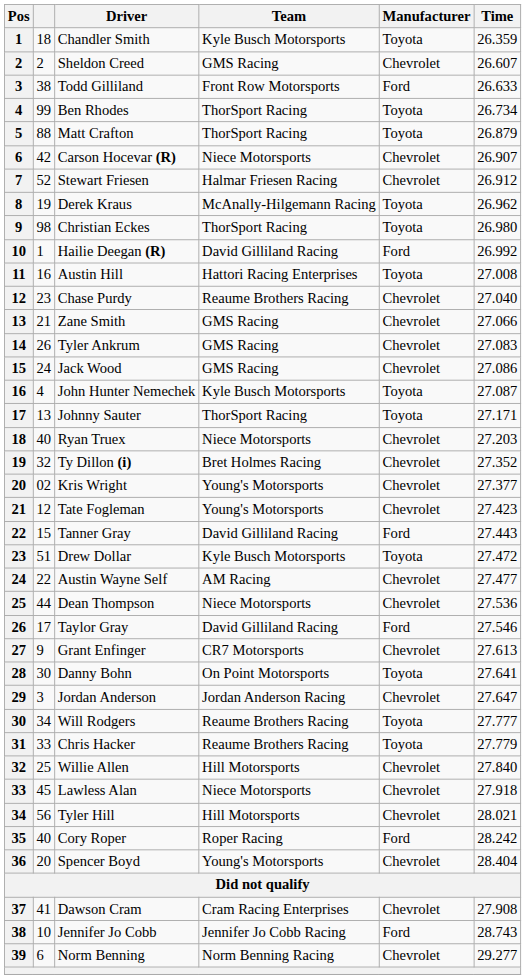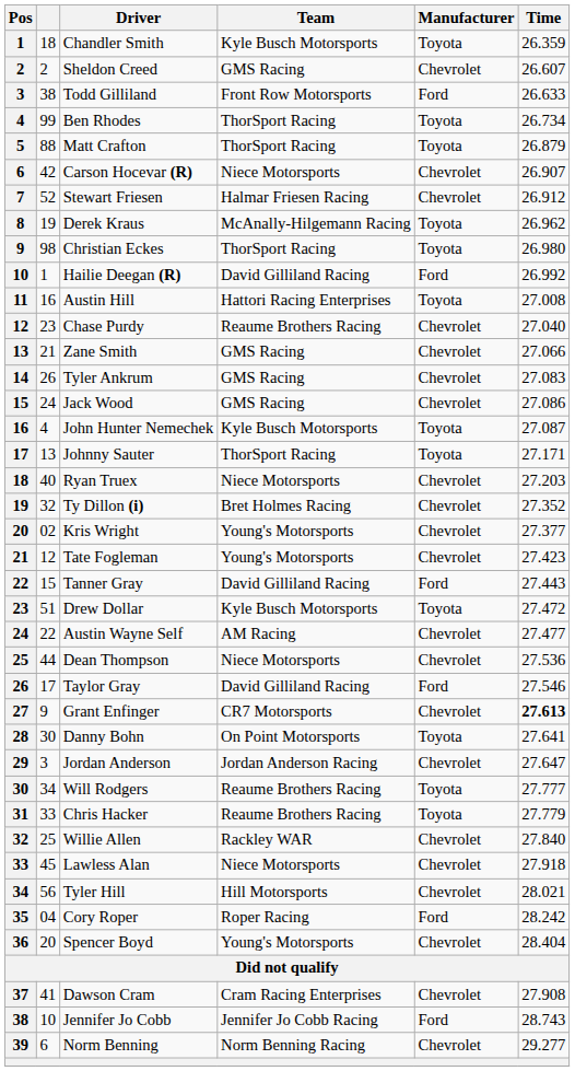 <table class="wikitable" style="font-size:98%">
 <tr>
 <th>Pos</th>
 <th></th>
 <th>Driver</th>
 <th>Team</th>
 <th>Manufacturer</th>
 <th>Time</th>
 </tr>
 <tr>
 <th>1</th>
 <td>18</td>
 <td>Chandler Smith</td>
 <td>Kyle Busch Motorsports</td>
 <td>Toyota</td>
 <td>26.359</td>
 </tr>
 <tr>
 <th>2</th>
 <td>2</td>
 <td>Sheldon Creed</td>
 <td>GMS Racing</td>
 <td>Chevrolet</td>
 <td>26.607</td>
 </tr>
 <tr>
 <th>3</th>
 <td>38</td>
 <td>Todd Gilliland</td>
 <td>Front Row Motorsports</td>
 <td>Ford</td>
 <td>26.633</td>
 </tr>
 <tr>
 <th>4</th>
 <td>99</td>
 <td>Ben Rhodes</td>
 <td>ThorSport Racing</td>
 <td>Toyota</td>
 <td>26.734</td>
 </tr>
 <tr>
 <th>5</th>
 <td>88</td>
 <td>Matt Crafton</td>
 <td>ThorSport Racing</td>
 <td>Toyota</td>
 <td>26.879</td>
 </tr>
 <tr>
 <th>6</th>
 <td>42</td>
 <td>Carson Hocevar <strong>(R)</strong></td>
 <td>Niece Motorsports</td>
 <td>Chevrolet</td>
 <td>26.907</td>
 </tr>
 <tr>
 <th>7</th>
 <td>52</td>
 <td>Stewart Friesen</td>
 <td>Halmar Friesen Racing</td>
 <td>Chevrolet</td>
 <td>26.912</td>
 </tr>
 <tr>
 <th>8</th>
 <td>19</td>
 <td>Derek Kraus</td>
 <td>McAnally-Hilgemann Racing</td>
 <td>Toyota</td>
 <td>26.962</td>
 </tr>
 <tr>
 <th>9</th>
 <td>98</td>
 <td>Christian Eckes</td>
 <td>ThorSport Racing</td>
 <td>Toyota</td>
 <td>26.980</td>
 </tr>
 <tr>
 <th>10</th>
 <td>1</td>
 <td>Hailie Deegan <strong>(R)</strong></td>
 <td>David Gilliland Racing</td>
 <td>Ford</td>
 <td>26.992</td>
 </tr>
 <tr>
 <th>11</th>
 <td>16</td>
 <td>Austin Hill</td>
 <td>Hattori Racing Enterprises</td>
 <td>Toyota</td>
 <td>27.008</td>
 </tr>
 <tr>
 <th>12</th>
 <td>23</td>
 <td>Chase Purdy</td>
 <td>Reaume Brothers Racing</td>
 <td>Chevrolet</td>
 <td>27.040</td>
 </tr>
 <tr>
 <th>13</th>
 <td>21</td>
 <td>Zane Smith</td>
 <td>GMS Racing</td>
 <td>Chevrolet</td>
 <td>27.066</td>
 </tr>
 <tr>
 <th>14</th>
 <td>26</td>
 <td>Tyler Ankrum</td>
 <td>GMS Racing</td>
 <td>Chevrolet</td>
 <td>27.083</td>
 </tr>
 <tr>
 <th>15</th>
 <td>24</td>
 <td>Jack Wood</td>
 <td>GMS Racing</td>
 <td>Chevrolet</td>
 <td>27.086</td>
 </tr>
 <tr>
 <th>16</th>
 <td>4</td>
 <td>John Hunter Nemechek</td>
 <td>Kyle Busch Motorsports</td>
 <td>Toyota</td>
 <td>27.087</td>
 </tr>
 <tr>
 <th>17</th>
 <td>13</td>
 <td>Johnny Sauter</td>
 <td>ThorSport Racing</td>
 <td>Toyota</td>
 <td>27.171</td>
 </tr>
 <tr>
 <th>18</th>
 <td>40</td>
 <td>Ryan Truex</td>
 <td>Niece Motorsports</td>
 <td>Chevrolet</td>
 <td>27.203</td>
 </tr>
 <tr>
 <th>19</th>
 <td>32</td>
 <td>Ty Dillon <strong>(i)</strong></td>
 <td>Bret Holmes Racing</td>
 <td>Chevrolet</td>
 <td>27.352</td>
 </tr>
 <tr>
 <th>20</th>
 <td>02</td>
 <td>Kris Wright</td>
 <td>Young's Motorsports</td>
 <td>Chevrolet</td>
 <td>27.377</td>
 </tr>
 <tr>
 <th>21</th>
 <td>12</td>
 <td>Tate Fogleman</td>
 <td>Young's Motorsports</td>
 <td>Chevrolet</td>
 <td>27.423</td>
 </tr>
 <tr>
 <th>22</th>
 <td>15</td>
 <td>Tanner Gray</td>
 <td>David Gilliland Racing</td>
 <td>Ford</td>
 <td>27.443</td>
 </tr>
 <tr>
 <th>23</th>
 <td>51</td>
 <td>Drew Dollar</td>
 <td>Kyle Busch Motorsports</td>
 <td>Toyota</td>
 <td>27.472</td>
 </tr>
 <tr>
 <th>24</th>
 <td>22</td>
 <td>Austin Wayne Self</td>
 <td>AM Racing</td>
 <td>Chevrolet</td>
 <td>27.477</td>
 </tr>
 <tr>
 <th>25</th>
 <td>44</td>
 <td>Dean Thompson</td>
 <td>Niece Motorsports</td>
 <td>Chevrolet</td>
 <td>27.536</td>
 </tr>
 <tr>
 <th>26</th>
 <td>17</td>
 <td>Taylor Gray</td>
 <td>David Gilliland Racing</td>
 <td>Ford</td>
 <td>27.546</td>
 </tr>
 <tr>
 <th>27</th>
 <td>9</td>
 <td>Grant Enfinger</td>
 <td>CR7 Motorsports</td>
 <td>Chevrolet</td>
-<td>27.613</td>
+<td><strong>27.613</strong></td>
 </tr>
 <tr>
 <th>28</th>
 <td>30</td>
 <td>Danny Bohn</td>
 <td>On Point Motorsports</td>
 <td>Toyota</td>
 <td>27.641</td>
 </tr>
 <tr>
 <th>29</th>
 <td>3</td>
 <td>Jordan Anderson</td>
 <td>Jordan Anderson Racing</td>
 <td>Chevrolet</td>
 <td>27.647</td>
 </tr>
 <tr>
 <th>30</th>
 <td>34</td>
 <td>Will Rodgers</td>
 <td>Reaume Brothers Racing</td>
 <td>Toyota</td>
 <td>27.777</td>
 </tr>
 <tr>
 <th>31</th>
 <td>33</td>
 <td>Chris Hacker</td>
 <td>Reaume Brothers Racing</td>
 <td>Toyota</td>
 <td>27.779</td>
 </tr>
 <tr>
 <th>32</th>
 <td>25</td>
 <td>Willie Allen</td>
-<td>Hill Motorsports</td>
+<td>Rackley WAR</td>
 <td>Chevrolet</td>
 <td>27.840</td>
 </tr>
 <tr>
 <th>33</th>
 <td>45</td>
 <td>Lawless Alan</td>
 <td>Niece Motorsports</td>
 <td>Chevrolet</td>
 <td>27.918</td>
 </tr>
 <tr>
 <th>34</th>
 <td>56</td>
 <td>Tyler Hill</td>
 <td>Hill Motorsports</td>
 <td>Chevrolet</td>
 <td>28.021</td>
 </tr>
 <tr>
 <th>35</th>
-<td>40</td>
+<td>04</td>
 <td>Cory Roper</td>
 <td>Roper Racing</td>
 <td>Ford</td>
 <td>28.242</td>
 </tr>
 <tr>
 <th>36</th>
 <td>20</td>
 <td>Spencer Boyd</td>
 <td>Young's Motorsports</td>
 <td>Chevrolet</td>
 <td>28.404</td>
 </tr>
 <tr>
 <th colspan="6">Did not qualify</th>
 </tr>
 <tr>
 <th>37</th>
 <td>41</td>
 <td>Dawson Cram</td>
 <td>Cram Racing Enterprises</td>
 <td>Chevrolet</td>
 <td>27.908</td>
 </tr>
 <tr>
 <th>38</th>
 <td>10</td>
 <td>Jennifer Jo Cobb</td>
 <td>Jennifer Jo Cobb Racing</td>
 <td>Ford</td>
 <td>28.743</td>
 </tr>
 <tr>
 <th>39</th>
 <td>6</td>
 <td>Norm Benning</td>
 <td>Norm Benning Racing</td>
 <td>Chevrolet</td>
 <td>29.277</td>
 </tr>
 <tr>
 <th colspan="6"></th>
 </tr>
 <tr>
 </tr>
 </table>
